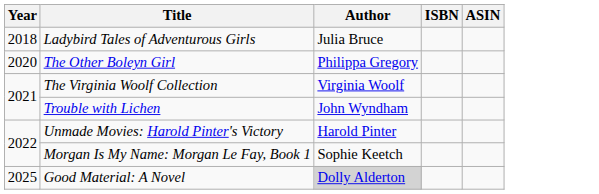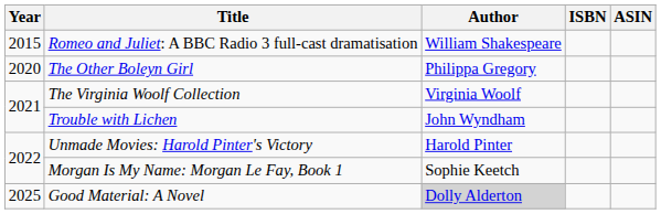 <table class="wikitable">
 <tr>
 <th>Year</th>
 <th>Title</th>
 <th>Author</th>
 <th>ISBN</th>
 <th>ASIN</th>
 </tr>
 <tr>
-<td>2018</td>
-<td><em>Ladybird Tales of Adventurous Girls</em></td>
-<td>Julia Bruce</td>
+<td>2015</td>
+<td><em><a href='#'>Romeo and Juliet</a></em>: A BBC Radio 3 full-cast dramatisation</td>
+<td><a href='#'>William Shakespeare</a></td>
 <td></td>
 <td></td>
 </tr>
 <tr>
 <td>2020</td>
 <td><em><a href='#'>The Other Boleyn Girl</a></em></td>
 <td><a href='#'>Philippa Gregory</a></td>
 <td></td>
 <td></td>
 </tr>
 <tr>
 <td rowspan="2">2021</td>
 <td><em>The Virginia Woolf Collection</em></td>
 <td><a href='#'>Virginia Woolf</a></td>
 <td></td>
 <td></td>
 </tr>
 <tr>
 <td><em><a href='#'>Trouble with Lichen</a></em></td>
 <td><a href='#'>John Wyndham</a></td>
 <td></td>
 <td></td>
 </tr>
 <tr>
 <td rowspan="2">2022</td>
 <td><em>Unmade Movies: <a href='#'>Harold Pinter</a>'s Victory</em></td>
 <td><a href='#'>Harold Pinter</a></td>
 <td></td>
 <td></td>
 </tr>
 <tr>
 <td><em>Morgan Is My Name: Morgan Le Fay, Book 1</em></td>
 <td>Sophie Keetch</td>
 <td></td>
 <td></td>
 </tr>
 <tr>
 <td>2025</td>
 <td><em>Good Material: A Novel</em></td>
 <td style="background: lightgrey;"><a href='#'>Dolly Alderton</a></td>
 <td></td>
 <td></td>
 </tr>
 </table>
